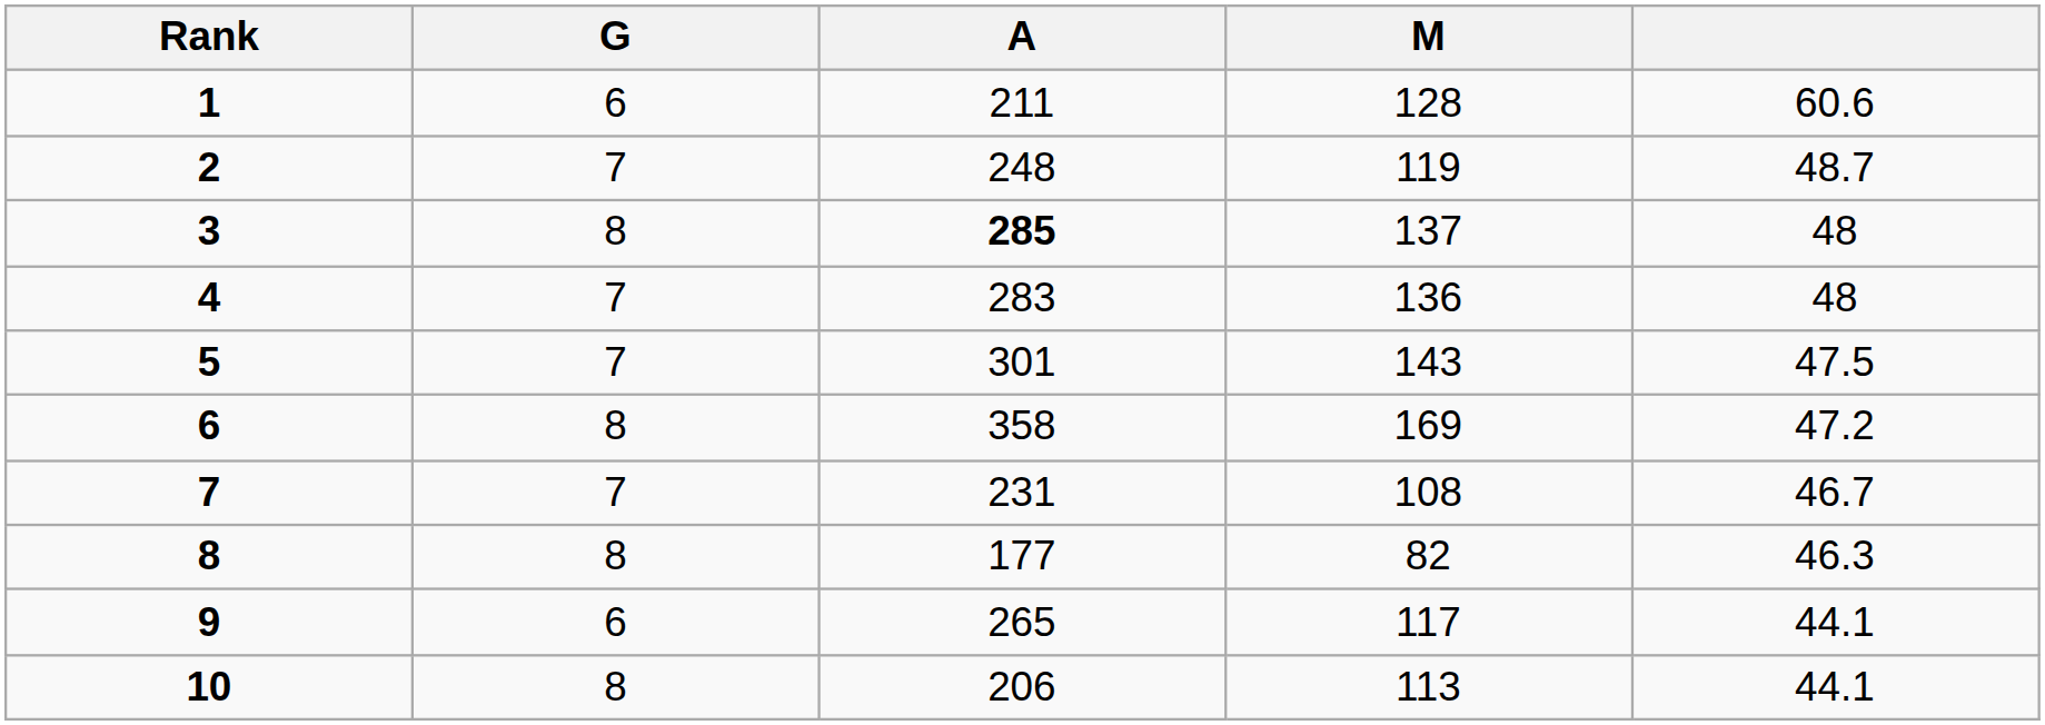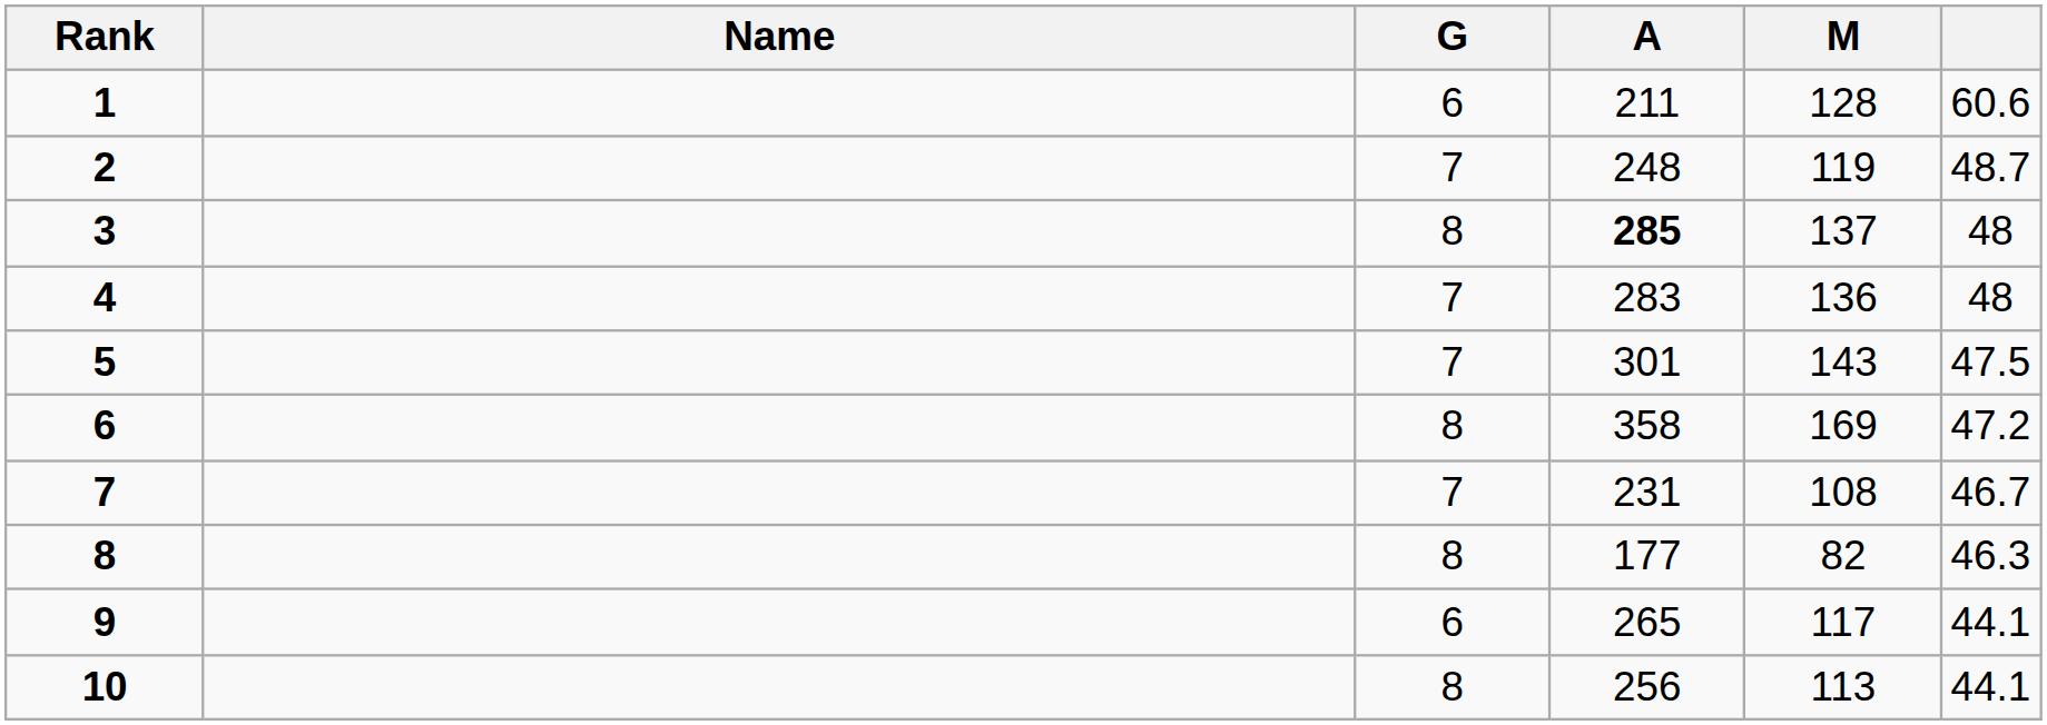 <table class="wikitable" style="width:90%;">
 <tr>
 <th style="width:10%;">Rank</th>
+<th style="width:60%;">Name</th>
 <th style="width:10%;">G</th>
 <th style="width:10%;">A</th>
 <th style="width:10%;">M</th>
 <th style="width:10%;"></th>
 </tr>
 <tr align=center>
 <td><strong>1</strong></td>
+<td align=left><strong></strong></td>
 <td>6</td>
 <td>211</td>
 <td>128</td>
 <td>60.6</td>
 </tr>
 <tr align=center>
 <td><strong>2</strong></td>
+<td align=left></td>
 <td>7</td>
 <td>248</td>
 <td>119</td>
 <td>48.7</td>
 </tr>
 <tr align=center>
 <td><strong>3</strong></td>
+<td align=left></td>
 <td>8</td>
 <td><strong>285</strong></td>
 <td>137</td>
 <td>48</td>
 </tr>
 <tr align=center>
 <td><strong>4</strong></td>
+<td align=left></td>
 <td>7</td>
 <td>283</td>
 <td>136</td>
 <td>48</td>
 </tr>
 <tr align=center>
 <td><strong>5</strong></td>
+<td align=left></td>
 <td>7</td>
 <td>301</td>
 <td>143</td>
 <td>47.5</td>
 </tr>
 <tr align=center>
 <td><strong>6</strong></td>
+<td align=left></td>
 <td>8</td>
 <td>358</td>
 <td>169</td>
 <td>47.2</td>
 </tr>
 <tr align=center>
 <td><strong>7</strong></td>
+<td align=left></td>
 <td>7</td>
 <td>231</td>
 <td>108</td>
 <td>46.7</td>
 </tr>
 <tr align=center>
 <td><strong>8</strong></td>
+<td align=left></td>
 <td>8</td>
 <td>177</td>
 <td>82</td>
 <td>46.3</td>
 </tr>
 <tr align=center>
 <td><strong>9</strong></td>
+<td align=left></td>
 <td>6</td>
 <td>265</td>
 <td>117</td>
 <td>44.1</td>
 </tr>
 <tr align=center>
 <td><strong>10</strong></td>
+<td align=left></td>
 <td>8</td>
-<td>206</td>
+<td>256</td>
 <td>113</td>
 <td>44.1</td>
 </tr>
 </table>
